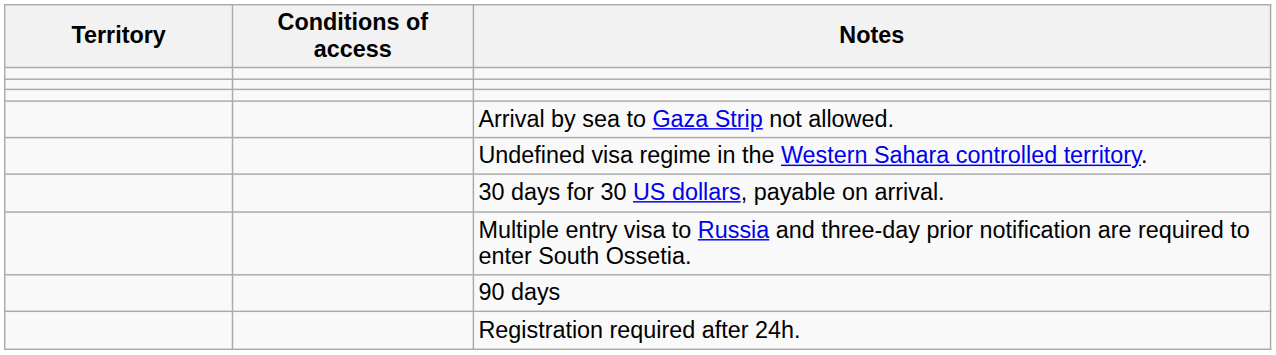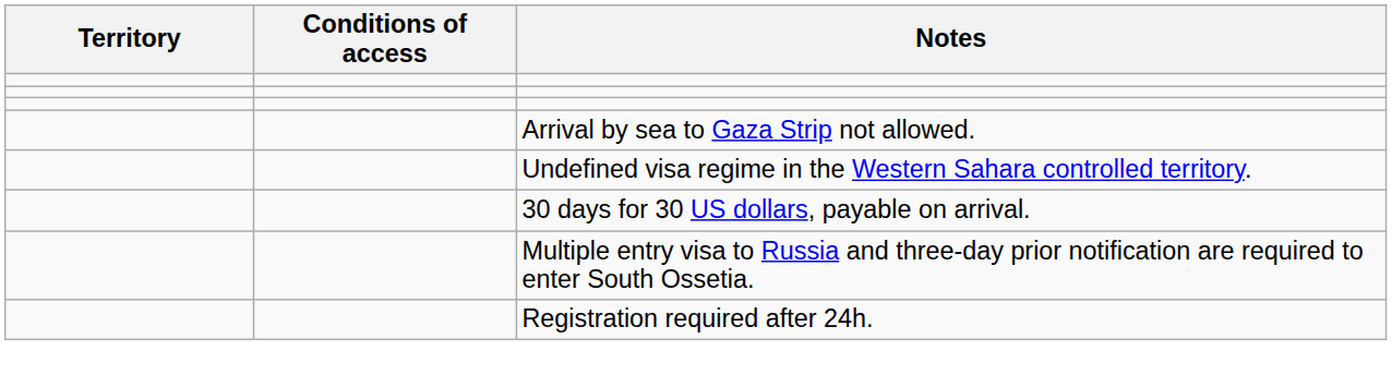 <table class="wikitable" style="text-align: left; table-layout: fixed;">
 <tr>
 <th style="width:18%;">Territory</th>
 <th style="width:19%;">Conditions of access</th>
 <th>Notes</th>
 </tr>
 <tr>
 <td></td>
 <td></td>
 <td></td>
 </tr>
 <tr>
 <td></td>
 <td></td>
 <td></td>
 </tr>
 <tr>
 <td></td>
 <td></td>
 <td></td>
 </tr>
 <tr>
 <td></td>
 <td></td>
 <td>Arrival by sea to <a href='#'>Gaza Strip</a> not allowed.</td>
 </tr>
 <tr>
 <td></td>
 <td></td>
 <td>Undefined visa regime in the <a href='#'>Western Sahara controlled territory</a>.</td>
 </tr>
 <tr>
 <td></td>
 <td></td>
 <td>30 days for 30 <a href='#'>US dollars</a>, payable on arrival.</td>
 </tr>
 <tr>
 <td></td>
 <td></td>
 <td>Multiple entry visa to <a href='#'>Russia</a> and three-day prior notification are required to enter South Ossetia.</td>
 </tr>
 <tr>
 <td></td>
 <td></td>
-<td>90 days</td>
-</tr>
-<tr>
-<td></td>
-<td></td>
 <td>Registration required after 24h.</td>
 </tr>
 </table>
